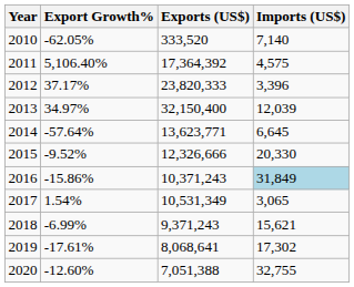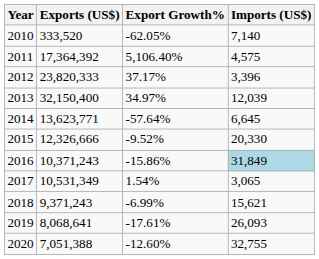 <table class="wikitable sortable">
 <tr>
 <th>Year</th>
+<th><strong>Exports (US$)</strong></th>
 <th>Export Growth%</th>
-<th><strong>Exports (US$)</strong></th>
 <th><strong>Imports (US$)</strong></th>
 </tr>
 <tr>
 <td>2010</td>
+<td>     333,520</td>
 <td> -62.05%</td>
-<td>     333,520</td>
 <td>7,140</td>
 </tr>
 <tr>
 <td>2011</td>
+<td>17,364,392</td>
 <td> 5,106.40%</td>
-<td>17,364,392</td>
 <td>4,575</td>
 </tr>
 <tr>
 <td>2012</td>
+<td>23,820,333</td>
 <td> 37.17%</td>
-<td>23,820,333</td>
 <td>3,396</td>
 </tr>
 <tr>
 <td>2013</td>
+<td>32,150,400</td>
 <td> 34.97%</td>
-<td>32,150,400</td>
 <td>12,039</td>
 </tr>
 <tr>
 <td>2014</td>
+<td>13,623,771</td>
 <td> -57.64%</td>
-<td>13,623,771</td>
 <td>6,645</td>
 </tr>
 <tr>
 <td>2015</td>
+<td>12,326,666</td>
 <td> -9.52%</td>
-<td>12,326,666</td>
 <td>20,330</td>
 </tr>
 <tr>
 <td>2016</td>
+<td>10,371,243</td>
 <td> -15.86%</td>
-<td>10,371,243</td>
 <td style="background: lightblue;">31,849</td>
 </tr>
 <tr>
 <td>2017</td>
+<td>10,531,349</td>
 <td> 1.54%</td>
-<td>10,531,349</td>
 <td>3,065</td>
 </tr>
 <tr>
 <td>2018</td>
+<td>  9,371,243</td>
 <td> -6.99%</td>
-<td>  9,371,243</td>
 <td>15,621</td>
 </tr>
 <tr>
 <td>2019</td>
+<td>  8,068,641</td>
 <td> -17.61%</td>
-<td>  8,068,641</td>
-<td>17,302</td>
+<td>26,093</td>
 </tr>
 <tr>
 <td>2020</td>
+<td>  7,051,388</td>
 <td> -12.60%</td>
-<td>  7,051,388</td>
 <td>32,755</td>
 </tr>
 </table>
